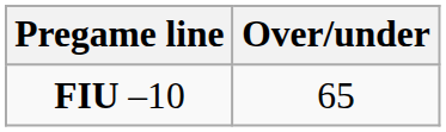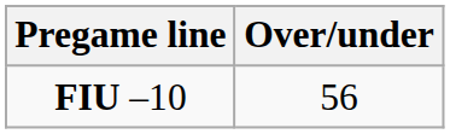 <table class="wikitable">
 <tr align="center">
 <th style=>Pregame line</th>
 <th style=>Over/under</th>
 </tr>
 <tr align="center">
 <td><strong>FIU</strong> –10</td>
-<td>65</td>
+<td>56</td>
 </tr>
 </table>
